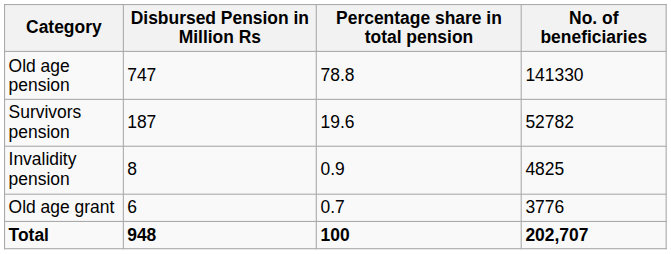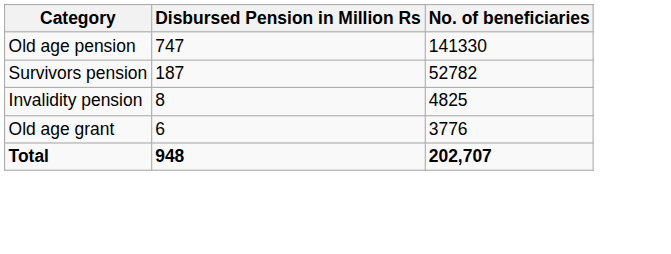 <table class="wikitable">
 <tr>
 <th>Category</th>
 <th>Disbursed Pension in Million Rs</th>
-<th>Percentage share in total pension</th>
 <th>No. of beneficiaries</th>
 </tr>
 <tr>
 <td>Old age pension</td>
 <td>747</td>
-<td>78.8</td>
 <td>141330</td>
 </tr>
 <tr>
 <td>Survivors pension</td>
 <td>187</td>
-<td>19.6</td>
 <td>52782</td>
 </tr>
 <tr>
 <td>Invalidity pension</td>
 <td>8</td>
-<td>0.9</td>
 <td>4825</td>
 </tr>
 <tr>
 <td>Old age grant</td>
 <td>6</td>
-<td>0.7</td>
 <td>3776</td>
 </tr>
 <tr>
 <td><strong>Total</strong></td>
 <td><strong>948</strong></td>
-<td><strong>100</strong></td>
 <td><strong>202,707</strong></td>
 </tr>
 </table>
